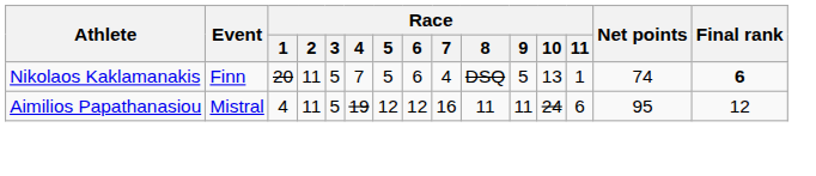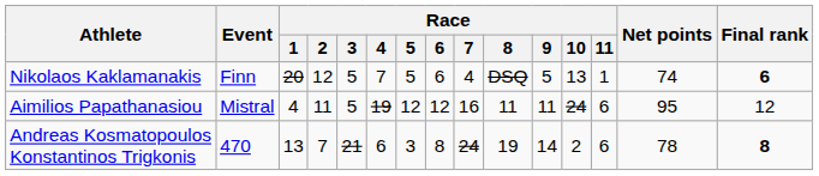 <table class="wikitable" style="font-size:90%">
 <tr>
 <th rowspan="2">Athlete</th>
 <th rowspan="2">Event</th>
 <th colspan=11>Race</th>
 <th rowspan=2>Net points</th>
 <th rowspan=2>Final rank</th>
 </tr>
 <tr style="font-size:95%">
 <th>1</th>
 <th>2</th>
 <th>3</th>
 <th>4</th>
 <th>5</th>
 <th>6</th>
 <th>7</th>
 <th>8</th>
 <th>9</th>
 <th>10</th>
 <th>11</th>
 </tr>
 <tr align=center>
 <td align=left><a href='#'>Nikolaos Kaklamanakis</a></td>
 <td align=left><a href='#'>Finn</a></td>
 <td><s>20</s></td>
-<td>11</td>
+<td>12</td>
 <td>5</td>
 <td>7</td>
 <td>5</td>
 <td>6</td>
 <td>4</td>
 <td><s>DSQ</s></td>
 <td>5</td>
 <td>13</td>
 <td>1</td>
 <td>74</td>
 <td><strong>6</strong></td>
 </tr>
 <tr align=center>
 <td align=left><a href='#'>Aimilios Papathanasiou</a></td>
 <td align=left><a href='#'>Mistral</a></td>
 <td>4</td>
 <td>11</td>
 <td>5</td>
 <td><s>19</s></td>
 <td>12</td>
 <td>12</td>
 <td>16</td>
 <td>11</td>
 <td>11</td>
 <td><s>24</s></td>
 <td>6</td>
 <td>95</td>
 <td>12</td>
 </tr>
+<tr align=center>
+<td align=left><a href='#'>Andreas Kosmatopoulos</a><br><a href='#'>Konstantinos Trigkonis</a></td>
+<td align=left><a href='#'>470</a></td>
+<td>13</td>
+<td>7</td>
+<td><s>21</s></td>
+<td>6</td>
+<td>3</td>
+<td>8</td>
+<td><s>24</s></td>
+<td>19</td>
+<td>14</td>
+<td>2</td>
+<td>6</td>
+<td>78</td>
+<td><strong>8</strong></td>
+</tr>
 </table>
